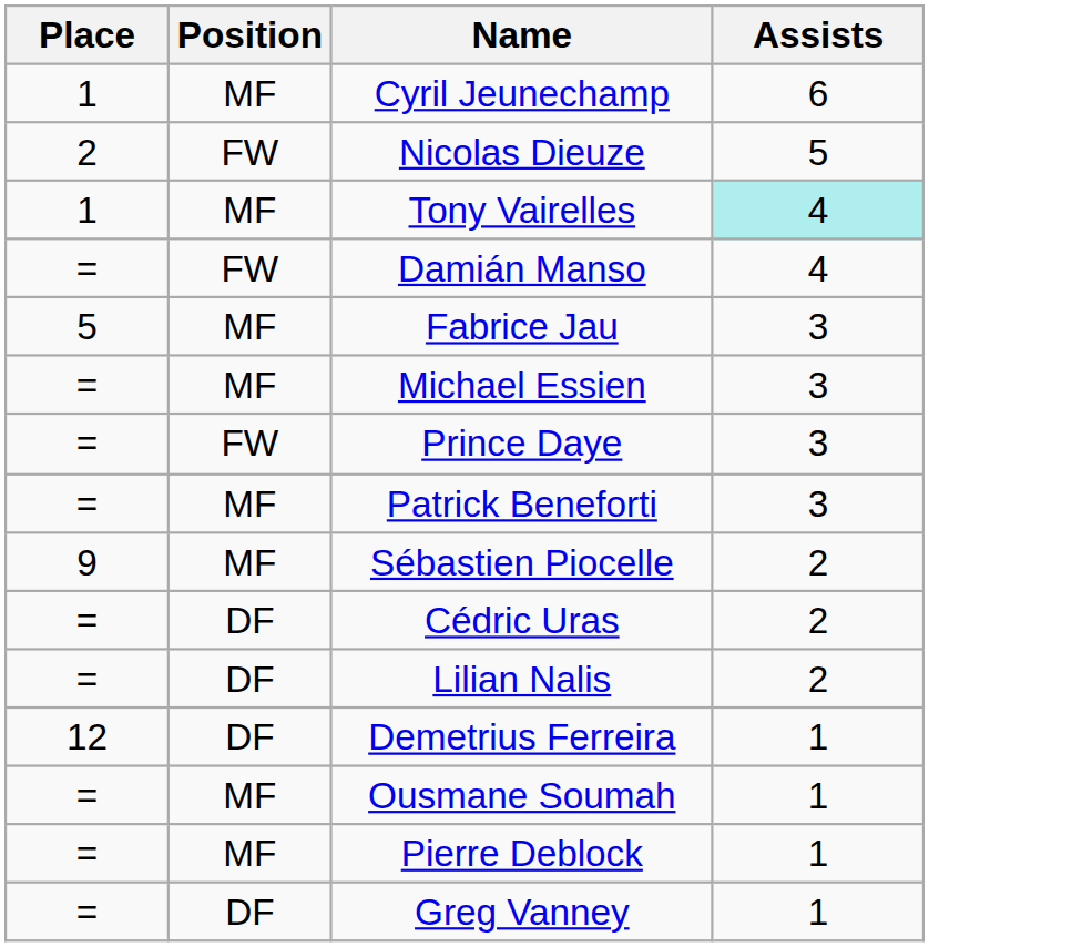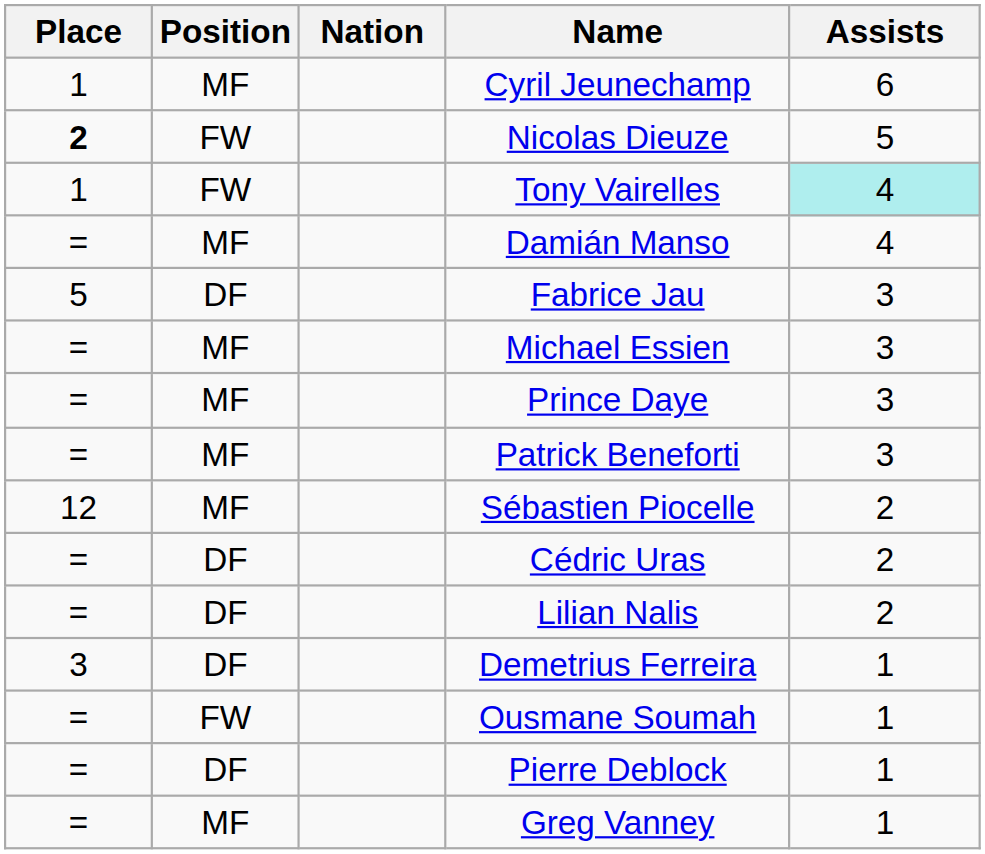 <table class="wikitable" style="font-size: 95%; text-align: center;">
 <tr>
 <th width=60>Place</th>
 <th width=60>Position</th>
+<th width=60>Nation</th>
 <th width=150>Name</th>
 <th width=80>Assists</th>
 </tr>
 <tr>
 <td>1</td>
 <td>MF</td>
+<td></td>
 <td><a href='#'>Cyril Jeunechamp</a></td>
 <td>6</td>
 </tr>
 <tr>
-<td>2</td>
+<td><strong>2</strong></td>
 <td>FW</td>
+<td></td>
 <td><a href='#'>Nicolas Dieuze</a></td>
 <td>5</td>
 </tr>
 <tr>
 <td>1</td>
-<td>MF</td>
+<td>FW</td>
+<td></td>
 <td><a href='#'>Tony Vairelles</a></td>
 <td style="background: paleturquoise;">4</td>
 </tr>
 <tr>
 <td>=</td>
-<td>FW</td>
+<td>MF</td>
+<td></td>
 <td><a href='#'>Damián Manso</a></td>
 <td>4</td>
 </tr>
 <tr>
 <td>5</td>
-<td>MF</td>
+<td>DF</td>
+<td></td>
 <td><a href='#'>Fabrice Jau</a></td>
 <td>3</td>
 </tr>
 <tr>
 <td>=</td>
 <td>MF</td>
+<td></td>
 <td><a href='#'>Michael Essien</a></td>
 <td>3</td>
 </tr>
 <tr>
 <td>=</td>
-<td>FW</td>
+<td>MF</td>
+<td></td>
 <td><a href='#'>Prince Daye</a></td>
 <td>3</td>
 </tr>
 <tr>
 <td>=</td>
 <td>MF</td>
+<td></td>
 <td><a href='#'>Patrick Beneforti</a></td>
 <td>3</td>
 </tr>
 <tr>
-<td>9</td>
+<td>12</td>
 <td>MF</td>
+<td></td>
 <td><a href='#'>Sébastien Piocelle</a></td>
 <td>2</td>
 </tr>
 <tr>
 <td>=</td>
 <td>DF</td>
+<td></td>
 <td><a href='#'>Cédric Uras</a></td>
 <td>2</td>
 </tr>
 <tr>
 <td>=</td>
 <td>DF</td>
+<td></td>
 <td><a href='#'>Lilian Nalis</a></td>
 <td>2</td>
 </tr>
 <tr>
-<td>12</td>
+<td>3</td>
 <td>DF</td>
+<td></td>
 <td><a href='#'>Demetrius Ferreira</a></td>
 <td>1</td>
 </tr>
 <tr>
 <td>=</td>
-<td>MF</td>
+<td>FW</td>
+<td></td>
 <td><a href='#'>Ousmane Soumah</a></td>
 <td>1</td>
 </tr>
 <tr>
 <td>=</td>
-<td>MF</td>
+<td>DF</td>
+<td></td>
 <td><a href='#'>Pierre Deblock</a></td>
 <td>1</td>
 </tr>
 <tr>
 <td>=</td>
-<td>DF</td>
+<td>MF</td>
+<td></td>
 <td><a href='#'>Greg Vanney</a></td>
 <td>1</td>
 </tr>
 </table>
